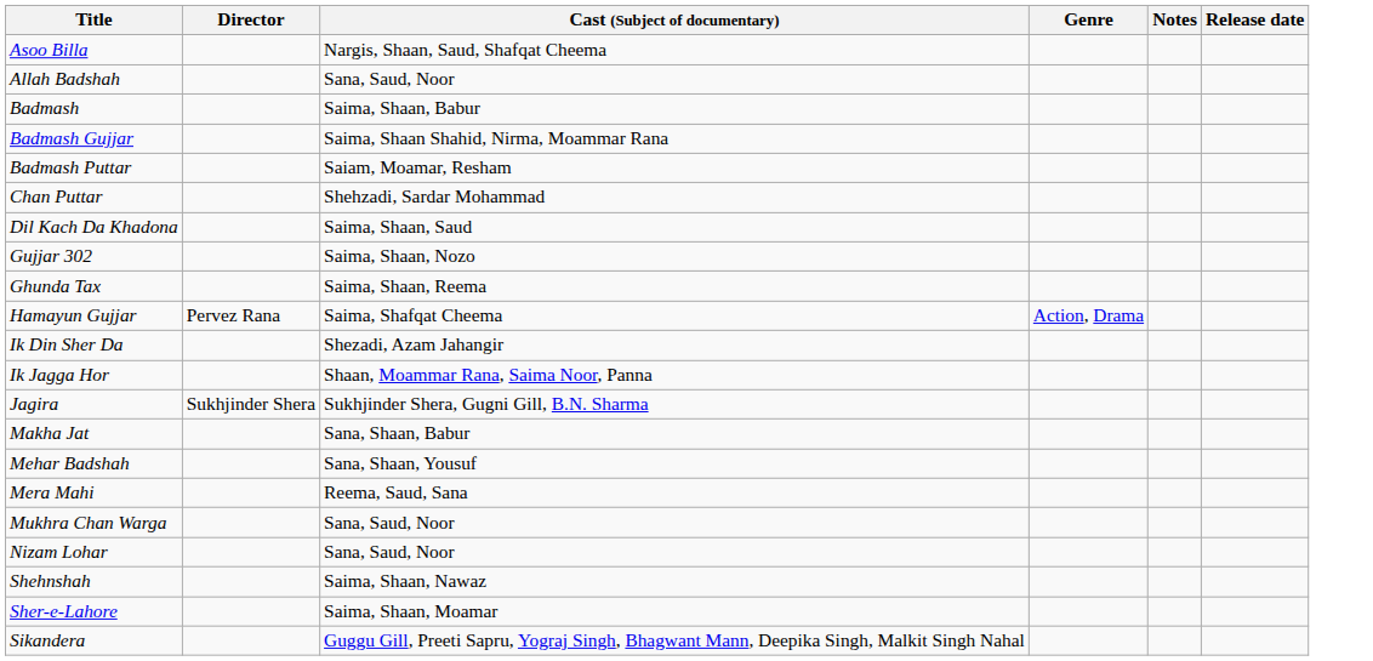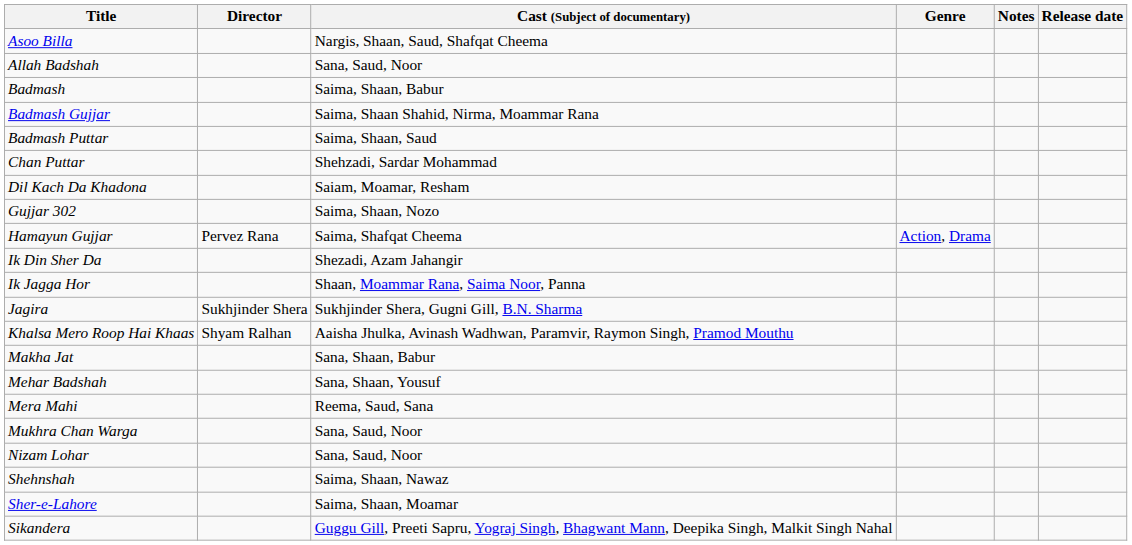 <table class="wikitable sortable">
 <tr>
 <th>Title</th>
 <th>Director</th>
 <th>Cast <small>(Subject of documentary)</small></th>
 <th>Genre</th>
 <th>Notes</th>
 <th>Release date</th>
 </tr>
 <tr>
 <td><span></span> <em><a href='#'>Asoo Billa</a></em></td>
 <td></td>
 <td>Nargis, Shaan, Saud, Shafqat Cheema</td>
 <td></td>
 <td></td>
 <td></td>
 </tr>
 <tr>
 <td><em>Allah Badshah</em></td>
 <td></td>
 <td>Sana, Saud, Noor</td>
 <td></td>
 <td></td>
 <td></td>
 </tr>
 <tr>
 <td><span></span> <em>Badmash</em></td>
 <td></td>
 <td>Saima, Shaan, Babur</td>
 <td></td>
 <td></td>
 <td></td>
 </tr>
 <tr>
 <td><em><a href='#'>Badmash Gujjar</a></em></td>
 <td></td>
 <td>Saima, Shaan Shahid, Nirma, Moammar Rana</td>
 <td></td>
 <td></td>
 <td></td>
 </tr>
 <tr>
 <td><em>Badmash Puttar</em></td>
 <td></td>
-<td>Saiam, Moamar, Resham</td>
+<td>Saima, Shaan, Saud</td>
 <td></td>
 <td></td>
 <td></td>
 </tr>
 <tr>
 <td><span></span> <em>Chan Puttar</em></td>
 <td></td>
 <td>Shehzadi, Sardar Mohammad</td>
 <td></td>
 <td></td>
 <td></td>
 </tr>
 <tr>
 <td><span></span> <em>Dil Kach Da Khadona</em></td>
 <td></td>
-<td>Saima, Shaan, Saud</td>
+<td>Saiam, Moamar, Resham</td>
 <td></td>
 <td></td>
 <td></td>
 </tr>
 <tr>
 <td><span></span> <em>Gujjar 302</em></td>
 <td></td>
 <td>Saima, Shaan, Nozo</td>
-<td></td>
-<td></td>
-<td></td>
-</tr>
-<tr>
-<td><em>Ghunda Tax</em></td>
-<td></td>
-<td>Saima, Shaan, Reema</td>
 <td></td>
 <td></td>
 <td></td>
 </tr>
 <tr>
 <td><span></span> <em>Hamayun Gujjar</em></td>
 <td>Pervez Rana</td>
 <td>Saima, Shafqat Cheema</td>
 <td><a href='#'>Action</a>, <a href='#'>Drama</a></td>
 <td></td>
 <td></td>
 </tr>
 <tr>
 <td><span></span> <em>Ik Din Sher Da</em></td>
 <td></td>
 <td>Shezadi, Azam Jahangir</td>
 <td></td>
 <td></td>
 <td></td>
 </tr>
 <tr>
 <td><em>Ik Jagga Hor</em></td>
 <td></td>
 <td>Shaan, <a href='#'>Moammar Rana</a>, <a href='#'>Saima Noor</a>, Panna</td>
 <td></td>
 <td></td>
 <td></td>
 </tr>
 <tr>
 <td><span></span> <em>Jagira</em></td>
 <td>Sukhjinder Shera</td>
 <td>Sukhjinder Shera, Gugni Gill, <a href='#'>B.N. Sharma</a></td>
+<td></td>
+<td></td>
+<td></td>
+</tr>
+<tr>
+<td><span></span> <em>Khalsa Mero Roop Hai Khaas</em></td>
+<td>Shyam Ralhan</td>
+<td>Aaisha Jhulka, Avinash Wadhwan, Paramvir, Raymon Singh, <a href='#'>Pramod Mouthu</a></td>
 <td></td>
 <td></td>
 <td></td>
 </tr>
 <tr>
 <td><span></span> <em>Makha Jat</em></td>
 <td></td>
 <td>Sana, Shaan, Babur</td>
 <td></td>
 <td></td>
 <td></td>
 </tr>
 <tr>
 <td><em>Mehar Badshah</em></td>
 <td></td>
 <td>Sana, Shaan, Yousuf</td>
 <td></td>
 <td></td>
 <td></td>
 </tr>
 <tr>
 <td><em>Mera Mahi</em></td>
 <td></td>
 <td>Reema, Saud, Sana</td>
 <td></td>
 <td></td>
 <td></td>
 </tr>
 <tr>
 <td><em>Mukhra Chan Warga</em></td>
 <td></td>
 <td>Sana, Saud, Noor</td>
 <td></td>
 <td></td>
 <td></td>
 </tr>
 <tr>
 <td><span></span> <em>Nizam Lohar</em></td>
 <td></td>
 <td>Sana, Saud, Noor</td>
 <td></td>
 <td></td>
 <td></td>
 </tr>
 <tr>
 <td><span></span> <em>Shehnshah</em></td>
 <td></td>
 <td>Saima, Shaan, Nawaz</td>
 <td></td>
 <td></td>
 <td></td>
 </tr>
 <tr>
 <td><em><a href='#'>Sher-e-Lahore</a></em></td>
 <td></td>
 <td>Saima, Shaan, Moamar</td>
 <td></td>
 <td></td>
 <td></td>
 </tr>
 <tr>
 <td><em>Sikandera</em></td>
 <td></td>
 <td><a href='#'>Guggu Gill</a>, Preeti Sapru, <a href='#'>Yograj Singh</a>, <a href='#'>Bhagwant Mann</a>, Deepika Singh, Malkit Singh Nahal</td>
 <td></td>
 <td></td>
 <td></td>
 </tr>
 </table>
